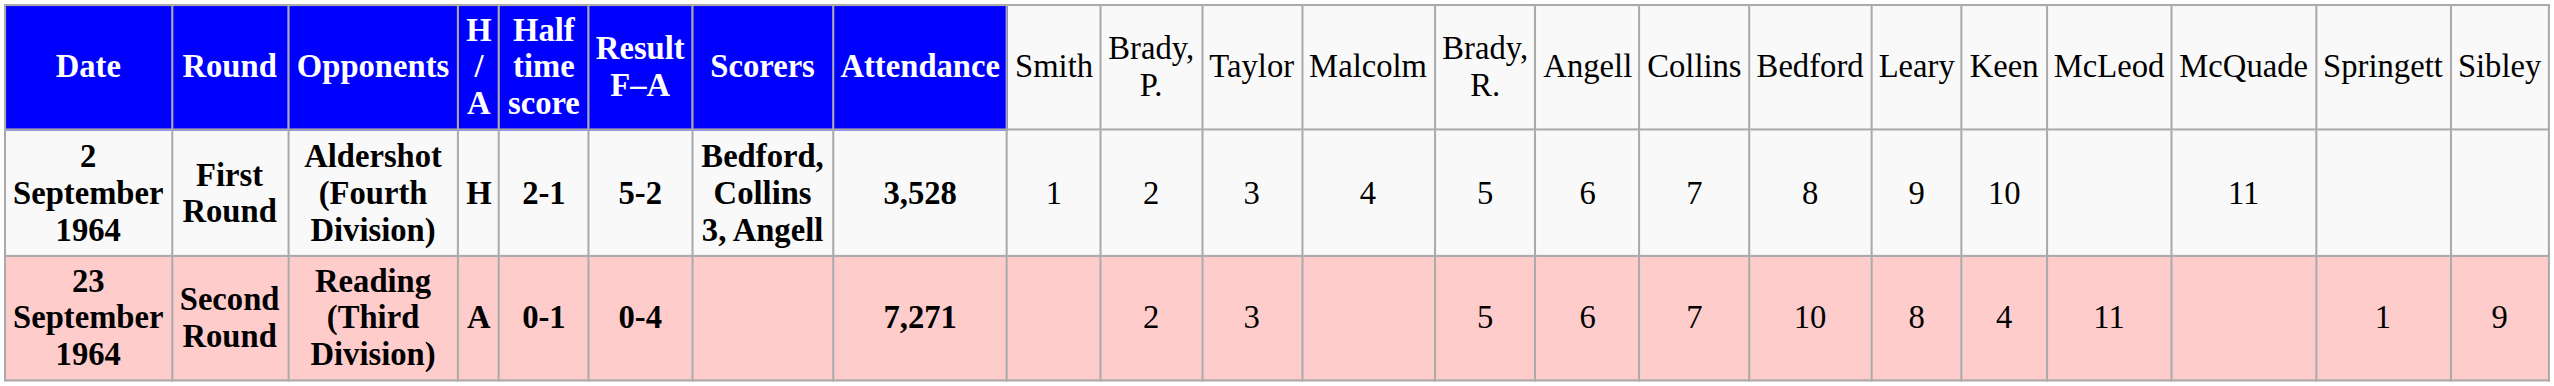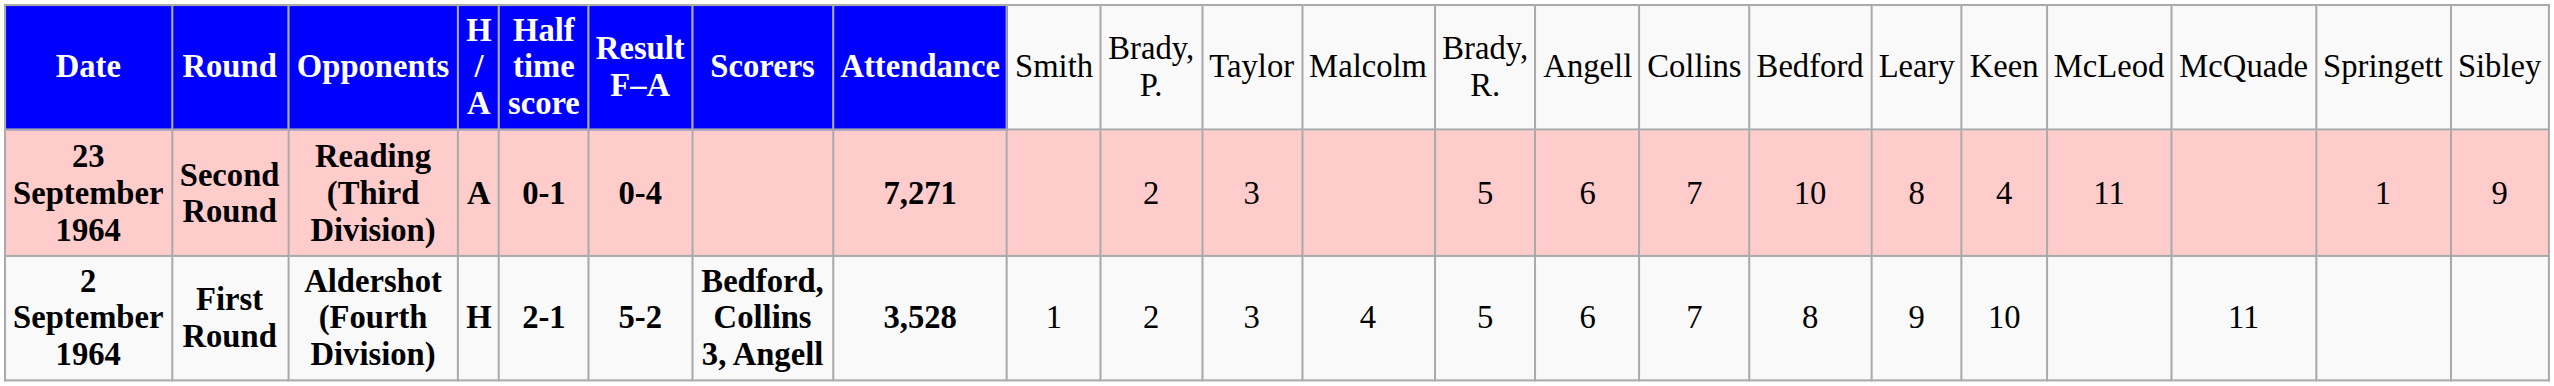 <table class="wikitable" style="text-align:center">
 <tr>
 <th style="background:#0000FF; color:#FFFFFF; text-align:center;">Date</th>
 <th style="background:#0000FF; color:#FFFFFF; text-align:center;">Round</th>
 <th style="background:#0000FF; color:#FFFFFF; text-align:center;">Opponents</th>
 <th style="background:#0000FF; color:#FFFFFF; text-align:center;">H / A</th>
 <th style="background:#0000FF; color:#FFFFFF; text-align:center;">Half time score</th>
 <th style="background:#0000FF; color:#FFFFFF; text-align:center;">Result<br><strong>F–A</strong></th>
 <th style="background:#0000FF; color:#FFFFFF; text-align:center;">Scorers</th>
 <th style="background:#0000FF; color:#FFFFFF; text-align:center;">Attendance</th>
 <td>Smith</td>
 <td>Brady, P.</td>
 <td>Taylor</td>
 <td>Malcolm</td>
 <td>Brady, R.</td>
 <td>Angell</td>
 <td>Collins</td>
 <td>Bedford</td>
 <td>Leary</td>
 <td>Keen</td>
 <td>McLeod</td>
 <td>McQuade</td>
 <td>Springett</td>
 <td>Sibley</td>
 </tr>
+<tr bgcolor="#ffcccc">
+<td><strong>23 September 1964</strong></td>
+<td><strong>Second Round</strong></td>
+<td><strong>Reading (Third Division)</strong></td>
+<td><strong>A</strong></td>
+<td><strong>0-1</strong></td>
+<td><strong>0-4</strong></td>
+<td></td>
+<td><strong>7,271</strong></td>
+<td></td>
+<td>2</td>
+<td>3</td>
+<td></td>
+<td>5</td>
+<td>6</td>
+<td>7</td>
+<td>10</td>
+<td>8</td>
+<td>4</td>
+<td>11</td>
+<td></td>
+<td>1</td>
+<td>9</td>
+</tr>
 <tr>
 <td><strong>2 September 1964</strong></td>
 <td><strong>First Round</strong></td>
 <td><strong>Aldershot (Fourth Division)</strong></td>
 <td><strong>H</strong></td>
 <td><strong>2-1</strong></td>
 <td><strong>5-2</strong></td>
 <td><strong>Bedford, Collins 3, Angell</strong></td>
 <td><strong>3,528</strong></td>
 <td>1</td>
 <td>2</td>
 <td>3</td>
 <td>4</td>
 <td>5</td>
 <td>6</td>
 <td>7</td>
 <td>8</td>
 <td>9</td>
 <td>10</td>
 <td></td>
 <td>11</td>
 <td></td>
 <td></td>
 </tr>
-<tr bgcolor="#ffcccc">
-<td><strong>23 September 1964</strong></td>
-<td><strong>Second Round</strong></td>
-<td><strong>Reading (Third Division)</strong></td>
-<td><strong>A</strong></td>
-<td><strong>0-1</strong></td>
-<td><strong>0-4</strong></td>
-<td></td>
-<td><strong>7,271</strong></td>
-<td></td>
-<td>2</td>
-<td>3</td>
-<td></td>
-<td>5</td>
-<td>6</td>
-<td>7</td>
-<td>10</td>
-<td>8</td>
-<td>4</td>
-<td>11</td>
-<td></td>
-<td>1</td>
-<td>9</td>
-</tr>
 </table>
